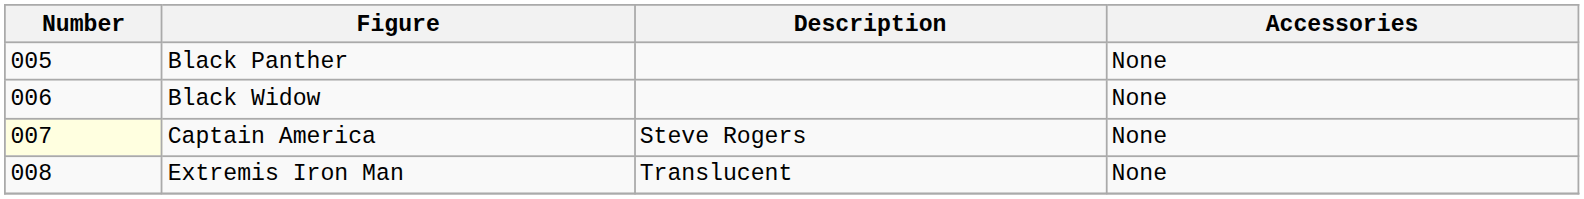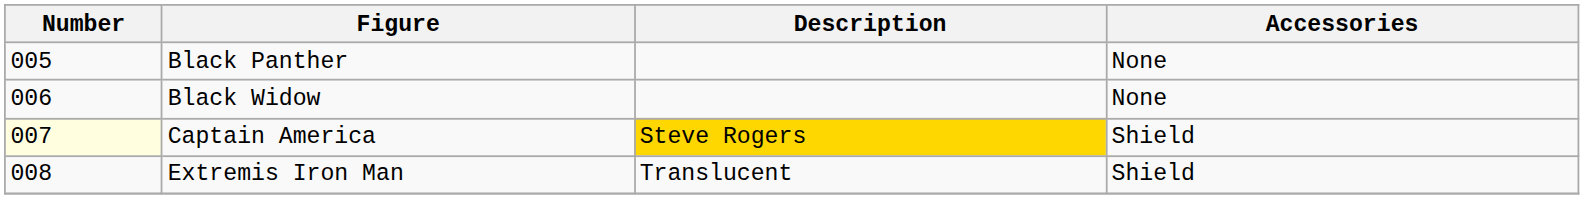 <table class="wikitable" width="70%">
 <tr>
 <th width=10%>Number</th>
 <th width=30%>Figure</th>
 <th width=30%>Description</th>
 <th width=30%>Accessories</th>
 </tr>
 <tr>
 <td>005</td>
 <td>Black Panther</td>
 <td></td>
 <td>None</td>
 </tr>
 <tr>
 <td>006</td>
 <td>Black Widow</td>
 <td></td>
 <td>None</td>
 </tr>
 <tr>
 <td style="background: lightyellow;">007</td>
 <td>Captain America</td>
-<td>Steve Rogers</td>
-<td>None</td>
+<td style="background: gold;">Steve Rogers</td>
+<td>Shield</td>
 </tr>
 <tr>
 <td>008</td>
 <td>Extremis Iron Man</td>
 <td>Translucent</td>
-<td>None</td>
+<td>Shield</td>
 </tr>
 <tr>
 </tr>
 </table>
